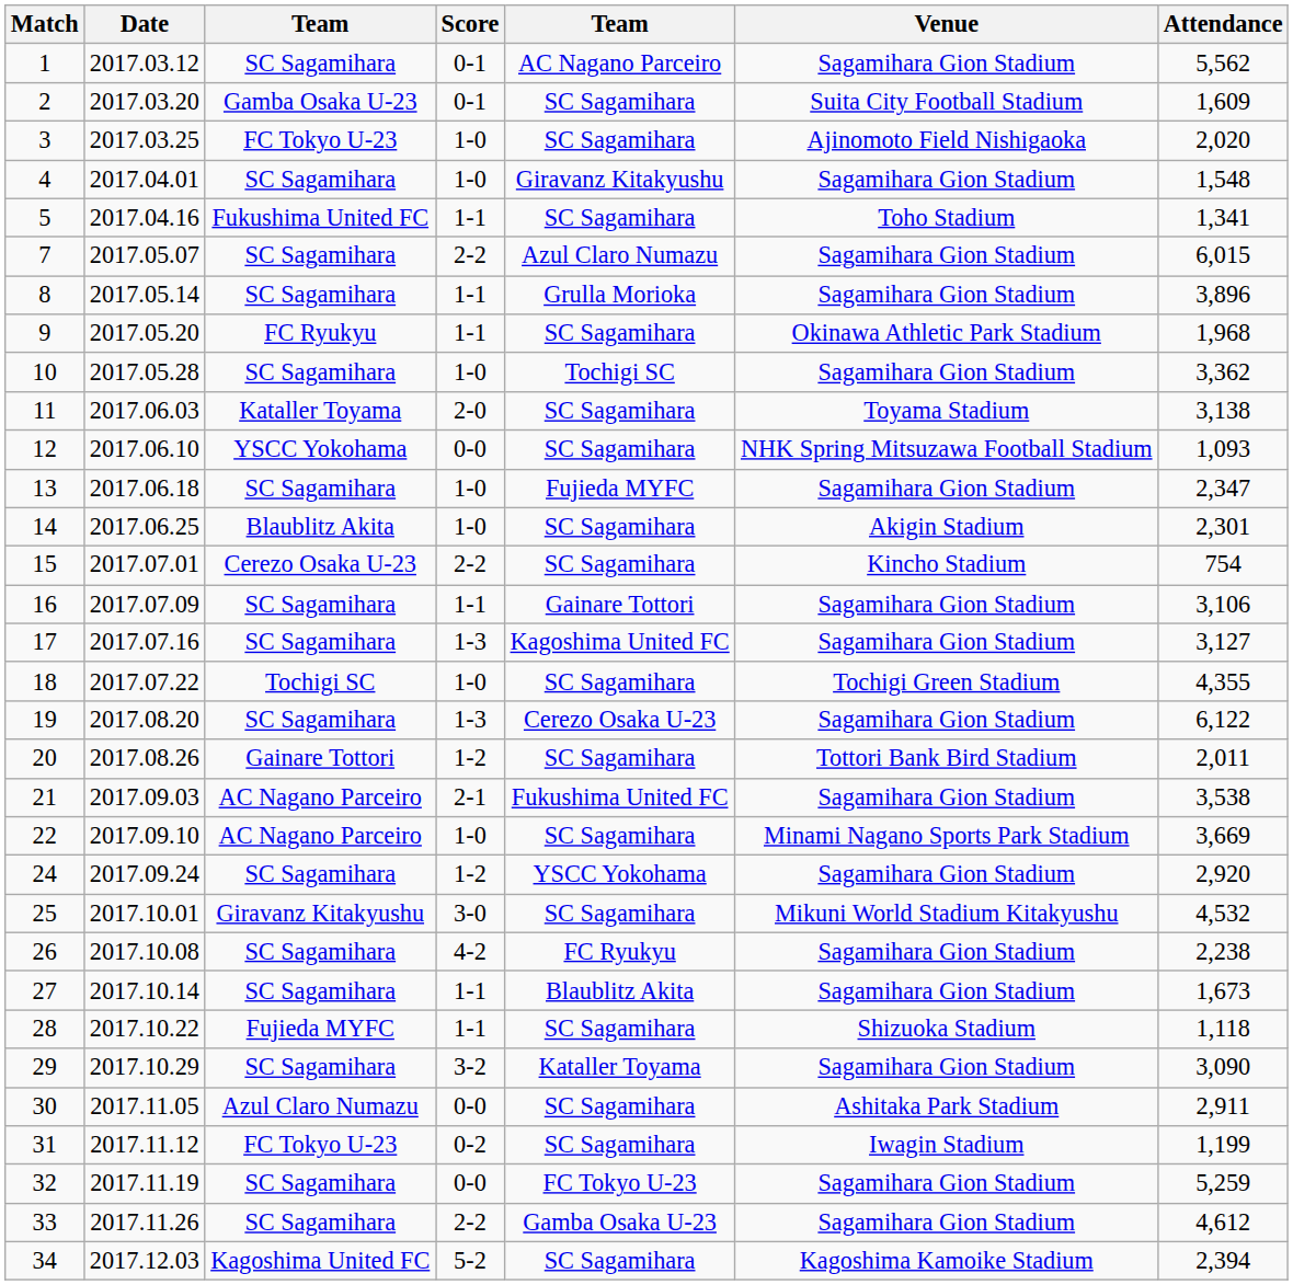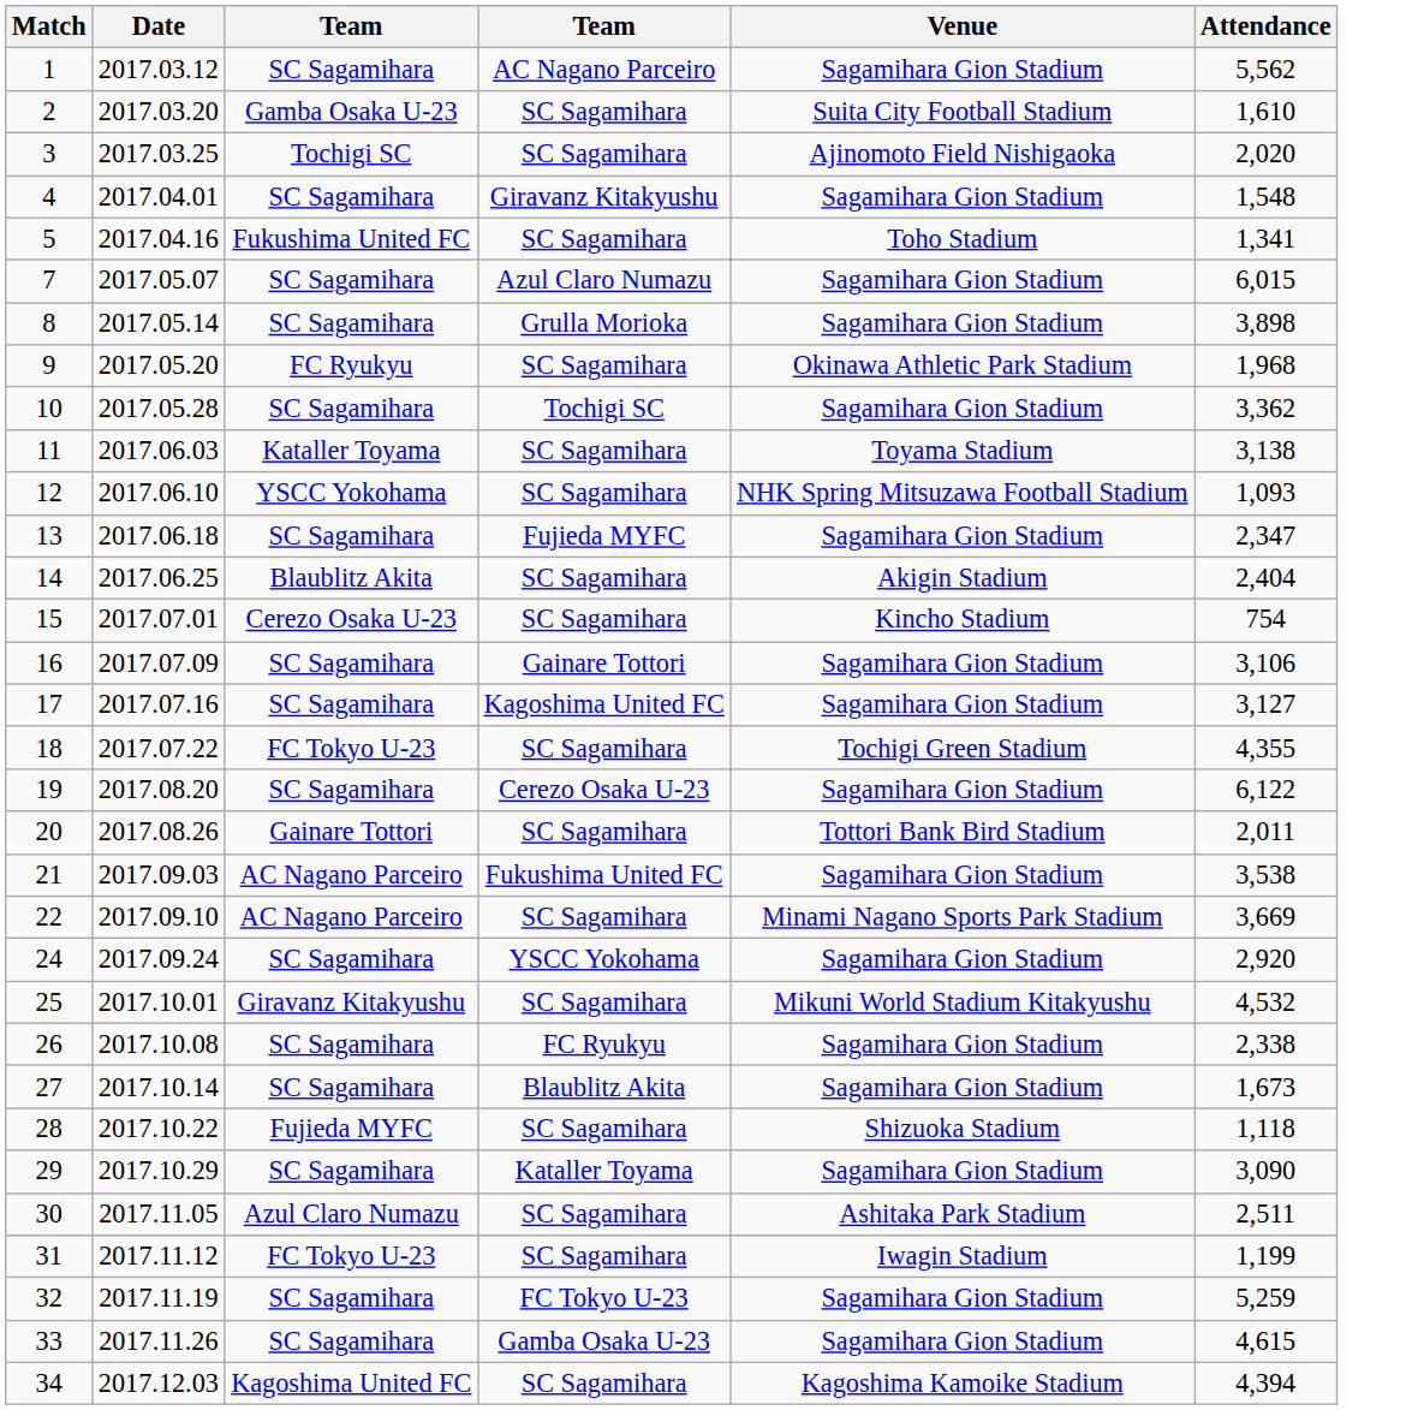 <table class="wikitable" style="text-align:center;">
 <tr>
 <th>Match</th>
 <th>Date</th>
 <th>Team</th>
-<th>Score</th>
 <th>Team</th>
 <th>Venue</th>
 <th>Attendance</th>
 </tr>
 <tr>
 <td>1</td>
 <td>2017.03.12</td>
 <td><a href='#'>SC Sagamihara</a></td>
-<td>0-1</td>
 <td><a href='#'>AC Nagano Parceiro</a></td>
 <td><a href='#'>Sagamihara Gion Stadium</a></td>
 <td>5,562</td>
 </tr>
 <tr>
 <td>2</td>
 <td>2017.03.20</td>
 <td><a href='#'>Gamba Osaka U-23</a></td>
-<td>0-1</td>
 <td><a href='#'>SC Sagamihara</a></td>
 <td><a href='#'>Suita City Football Stadium</a></td>
-<td>1,609</td>
+<td>1,610</td>
 </tr>
 <tr>
 <td>3</td>
 <td>2017.03.25</td>
-<td><a href='#'>FC Tokyo U-23</a></td>
-<td>1-0</td>
+<td><a href='#'>Tochigi SC</a></td>
 <td><a href='#'>SC Sagamihara</a></td>
 <td><a href='#'>Ajinomoto Field Nishigaoka</a></td>
 <td>2,020</td>
 </tr>
 <tr>
 <td>4</td>
 <td>2017.04.01</td>
 <td><a href='#'>SC Sagamihara</a></td>
-<td>1-0</td>
 <td><a href='#'>Giravanz Kitakyushu</a></td>
 <td><a href='#'>Sagamihara Gion Stadium</a></td>
 <td>1,548</td>
 </tr>
 <tr>
 <td>5</td>
 <td>2017.04.16</td>
 <td><a href='#'>Fukushima United FC</a></td>
-<td>1-1</td>
 <td><a href='#'>SC Sagamihara</a></td>
 <td><a href='#'>Toho Stadium</a></td>
 <td>1,341</td>
 </tr>
 <tr>
 <td>7</td>
 <td>2017.05.07</td>
 <td><a href='#'>SC Sagamihara</a></td>
-<td>2-2</td>
 <td><a href='#'>Azul Claro Numazu</a></td>
 <td><a href='#'>Sagamihara Gion Stadium</a></td>
 <td>6,015</td>
 </tr>
 <tr>
 <td>8</td>
 <td>2017.05.14</td>
 <td><a href='#'>SC Sagamihara</a></td>
-<td>1-1</td>
 <td><a href='#'>Grulla Morioka</a></td>
 <td><a href='#'>Sagamihara Gion Stadium</a></td>
-<td>3,896</td>
+<td>3,898</td>
 </tr>
 <tr>
 <td>9</td>
 <td>2017.05.20</td>
 <td><a href='#'>FC Ryukyu</a></td>
-<td>1-1</td>
 <td><a href='#'>SC Sagamihara</a></td>
 <td><a href='#'>Okinawa Athletic Park Stadium</a></td>
 <td>1,968</td>
 </tr>
 <tr>
 <td>10</td>
 <td>2017.05.28</td>
 <td><a href='#'>SC Sagamihara</a></td>
-<td>1-0</td>
 <td><a href='#'>Tochigi SC</a></td>
 <td><a href='#'>Sagamihara Gion Stadium</a></td>
 <td>3,362</td>
 </tr>
 <tr>
 <td>11</td>
 <td>2017.06.03</td>
 <td><a href='#'>Kataller Toyama</a></td>
-<td>2-0</td>
 <td><a href='#'>SC Sagamihara</a></td>
 <td><a href='#'>Toyama Stadium</a></td>
 <td>3,138</td>
 </tr>
 <tr>
 <td>12</td>
 <td>2017.06.10</td>
 <td><a href='#'>YSCC Yokohama</a></td>
-<td>0-0</td>
 <td><a href='#'>SC Sagamihara</a></td>
 <td><a href='#'>NHK Spring Mitsuzawa Football Stadium</a></td>
 <td>1,093</td>
 </tr>
 <tr>
 <td>13</td>
 <td>2017.06.18</td>
 <td><a href='#'>SC Sagamihara</a></td>
-<td>1-0</td>
 <td><a href='#'>Fujieda MYFC</a></td>
 <td><a href='#'>Sagamihara Gion Stadium</a></td>
 <td>2,347</td>
 </tr>
 <tr>
 <td>14</td>
 <td>2017.06.25</td>
 <td><a href='#'>Blaublitz Akita</a></td>
-<td>1-0</td>
 <td><a href='#'>SC Sagamihara</a></td>
 <td><a href='#'>Akigin Stadium</a></td>
-<td>2,301</td>
+<td>2,404</td>
 </tr>
 <tr>
 <td>15</td>
 <td>2017.07.01</td>
 <td><a href='#'>Cerezo Osaka U-23</a></td>
-<td>2-2</td>
 <td><a href='#'>SC Sagamihara</a></td>
 <td><a href='#'>Kincho Stadium</a></td>
 <td>754</td>
 </tr>
 <tr>
 <td>16</td>
 <td>2017.07.09</td>
 <td><a href='#'>SC Sagamihara</a></td>
-<td>1-1</td>
 <td><a href='#'>Gainare Tottori</a></td>
 <td><a href='#'>Sagamihara Gion Stadium</a></td>
 <td>3,106</td>
 </tr>
 <tr>
 <td>17</td>
 <td>2017.07.16</td>
 <td><a href='#'>SC Sagamihara</a></td>
-<td>1-3</td>
 <td><a href='#'>Kagoshima United FC</a></td>
 <td><a href='#'>Sagamihara Gion Stadium</a></td>
 <td>3,127</td>
 </tr>
 <tr>
 <td>18</td>
 <td>2017.07.22</td>
-<td><a href='#'>Tochigi SC</a></td>
-<td>1-0</td>
+<td><a href='#'>FC Tokyo U-23</a></td>
 <td><a href='#'>SC Sagamihara</a></td>
 <td><a href='#'>Tochigi Green Stadium</a></td>
 <td>4,355</td>
 </tr>
 <tr>
 <td>19</td>
 <td>2017.08.20</td>
 <td><a href='#'>SC Sagamihara</a></td>
-<td>1-3</td>
 <td><a href='#'>Cerezo Osaka U-23</a></td>
 <td><a href='#'>Sagamihara Gion Stadium</a></td>
 <td>6,122</td>
 </tr>
 <tr>
 <td>20</td>
 <td>2017.08.26</td>
 <td><a href='#'>Gainare Tottori</a></td>
-<td>1-2</td>
 <td><a href='#'>SC Sagamihara</a></td>
 <td><a href='#'>Tottori Bank Bird Stadium</a></td>
 <td>2,011</td>
 </tr>
 <tr>
 <td>21</td>
 <td>2017.09.03</td>
 <td><a href='#'>AC Nagano Parceiro</a></td>
-<td>2-1</td>
 <td><a href='#'>Fukushima United FC</a></td>
 <td><a href='#'>Sagamihara Gion Stadium</a></td>
 <td>3,538</td>
 </tr>
 <tr>
 <td>22</td>
 <td>2017.09.10</td>
 <td><a href='#'>AC Nagano Parceiro</a></td>
-<td>1-0</td>
 <td><a href='#'>SC Sagamihara</a></td>
 <td><a href='#'>Minami Nagano Sports Park Stadium</a></td>
 <td>3,669</td>
 </tr>
 <tr>
 <td>24</td>
 <td>2017.09.24</td>
 <td><a href='#'>SC Sagamihara</a></td>
-<td>1-2</td>
 <td><a href='#'>YSCC Yokohama</a></td>
 <td><a href='#'>Sagamihara Gion Stadium</a></td>
 <td>2,920</td>
 </tr>
 <tr>
 <td>25</td>
 <td>2017.10.01</td>
 <td><a href='#'>Giravanz Kitakyushu</a></td>
-<td>3-0</td>
 <td><a href='#'>SC Sagamihara</a></td>
 <td><a href='#'>Mikuni World Stadium Kitakyushu</a></td>
 <td>4,532</td>
 </tr>
 <tr>
 <td>26</td>
 <td>2017.10.08</td>
 <td><a href='#'>SC Sagamihara</a></td>
-<td>4-2</td>
 <td><a href='#'>FC Ryukyu</a></td>
 <td><a href='#'>Sagamihara Gion Stadium</a></td>
-<td>2,238</td>
+<td>2,338</td>
 </tr>
 <tr>
 <td>27</td>
 <td>2017.10.14</td>
 <td><a href='#'>SC Sagamihara</a></td>
-<td>1-1</td>
 <td><a href='#'>Blaublitz Akita</a></td>
 <td><a href='#'>Sagamihara Gion Stadium</a></td>
 <td>1,673</td>
 </tr>
 <tr>
 <td>28</td>
 <td>2017.10.22</td>
 <td><a href='#'>Fujieda MYFC</a></td>
-<td>1-1</td>
 <td><a href='#'>SC Sagamihara</a></td>
 <td><a href='#'>Shizuoka Stadium</a></td>
 <td>1,118</td>
 </tr>
 <tr>
 <td>29</td>
 <td>2017.10.29</td>
 <td><a href='#'>SC Sagamihara</a></td>
-<td>3-2</td>
 <td><a href='#'>Kataller Toyama</a></td>
 <td><a href='#'>Sagamihara Gion Stadium</a></td>
 <td>3,090</td>
 </tr>
 <tr>
 <td>30</td>
 <td>2017.11.05</td>
 <td><a href='#'>Azul Claro Numazu</a></td>
-<td>0-0</td>
 <td><a href='#'>SC Sagamihara</a></td>
 <td><a href='#'>Ashitaka Park Stadium</a></td>
-<td>2,911</td>
+<td>2,511</td>
 </tr>
 <tr>
 <td>31</td>
 <td>2017.11.12</td>
 <td><a href='#'>FC Tokyo U-23</a></td>
-<td>0-2</td>
 <td><a href='#'>SC Sagamihara</a></td>
 <td><a href='#'>Iwagin Stadium</a></td>
 <td>1,199</td>
 </tr>
 <tr>
 <td>32</td>
 <td>2017.11.19</td>
 <td><a href='#'>SC Sagamihara</a></td>
-<td>0-0</td>
 <td><a href='#'>FC Tokyo U-23</a></td>
 <td><a href='#'>Sagamihara Gion Stadium</a></td>
 <td>5,259</td>
 </tr>
 <tr>
 <td>33</td>
 <td>2017.11.26</td>
 <td><a href='#'>SC Sagamihara</a></td>
-<td>2-2</td>
 <td><a href='#'>Gamba Osaka U-23</a></td>
 <td><a href='#'>Sagamihara Gion Stadium</a></td>
-<td>4,612</td>
+<td>4,615</td>
 </tr>
 <tr>
 <td>34</td>
 <td>2017.12.03</td>
 <td><a href='#'>Kagoshima United FC</a></td>
-<td>5-2</td>
 <td><a href='#'>SC Sagamihara</a></td>
 <td><a href='#'>Kagoshima Kamoike Stadium</a></td>
-<td>2,394</td>
+<td>4,394</td>
 </tr>
 </table>
